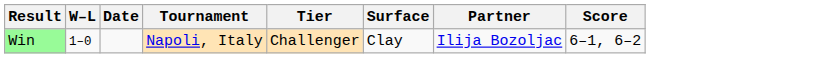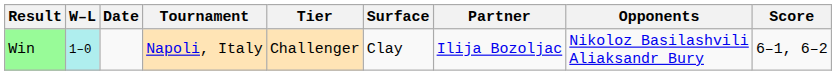 <table class="sortable wikitable">
 <tr>
 <th>Result</th>
 <th class="unsortable">W–L</th>
 <th>Date</th>
 <th>Tournament</th>
 <th>Tier</th>
 <th>Surface</th>
 <th>Partner</th>
+<th>Opponents</th>
 <th class="unsortable">Score</th>
 </tr>
 <tr>
 <td bgcolor=98FB98>Win</td>
-<td><small>1–0</small></td>
+<td style="background: paleturquoise;"><small>1–0</small></td>
 <td><a href='#'></a></td>
 <td style="background:moccasin;"><a href='#'>Napoli</a>, Italy</td>
 <td style="background:moccasin;">Challenger</td>
 <td>Clay</td>
 <td> <a href='#'>Ilija Bozoljac</a></td>
+<td> <a href='#'>Nikoloz Basilashvili</a><br> <a href='#'>Aliaksandr Bury</a></td>
 <td>6–1, 6–2</td>
 </tr>
 </table>
